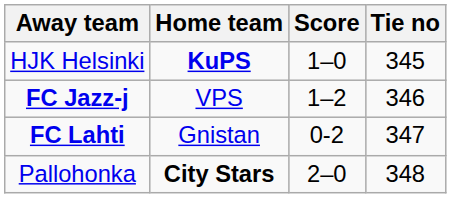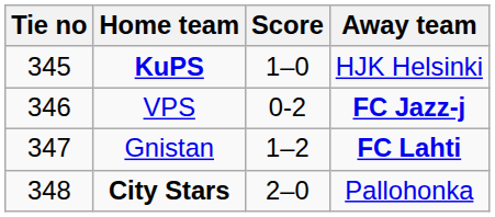 <table class="wikitable" style="text-align: center">
 <tr>
-<th>Away team</th>
+<th>Tie no</th>
 <th>Home team</th>
 <th>Score</th>
-<th>Tie no</th>
+<th>Away team</th>
 </tr>
 <tr>
-<td><a href='#'>HJK Helsinki</a></td>
+<td>345</td>
 <td><strong><a href='#'>KuPS</a></strong></td>
 <td>1–0</td>
-<td>345</td>
+<td><a href='#'>HJK Helsinki</a></td>
 </tr>
 <tr>
+<td>346</td>
+<td><a href='#'>VPS</a></td>
+<td>0-2</td>
 <td><strong><a href='#'>FC Jazz-j</a></strong></td>
-<td><a href='#'>VPS</a></td>
-<td>1–2</td>
-<td>346</td>
 </tr>
 <tr>
+<td>347</td>
+<td><a href='#'>Gnistan</a></td>
+<td>1–2</td>
 <td><strong><a href='#'>FC Lahti</a></strong></td>
-<td><a href='#'>Gnistan</a></td>
-<td>0-2</td>
-<td>347</td>
 </tr>
 <tr>
-<td><a href='#'>Pallohonka</a></td>
+<td>348</td>
 <td><strong>City Stars</strong></td>
 <td>2–0</td>
-<td>348</td>
+<td><a href='#'>Pallohonka</a></td>
 </tr>
 </table>
